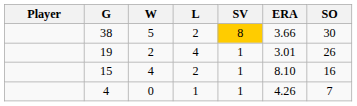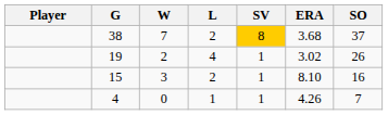 <table class="wikitable sortable">
 <tr>
 <th bgcolor="#DDDDFF" width="16%">Player</th>
 <th bgcolor="#DDDDFF" width="9%">G</th>
 <th bgcolor="#DDDDFF" width="9%">W</th>
 <th bgcolor="#DDDDFF" width="9%">L</th>
 <th bgcolor="#DDDDFF" width="9%">SV</th>
 <th bgcolor="#DDDDFF" width="9%">ERA</th>
 <th bgcolor="#DDDDFF" width="9%">SO</th>
 </tr>
 <tr align="center">
 <td></td>
 <td>38</td>
-<td>5</td>
+<td>7</td>
 <td>2</td>
 <td bgcolor=#ffcc00>8</td>
-<td>3.66</td>
-<td>30</td>
+<td>3.68</td>
+<td>37</td>
 </tr>
 <tr align="center">
 <td></td>
 <td>19</td>
 <td>2</td>
 <td>4</td>
 <td>1</td>
-<td>3.01</td>
+<td>3.02</td>
 <td>26</td>
 </tr>
 <tr align="center">
 <td></td>
 <td>15</td>
-<td>4</td>
+<td>3</td>
 <td>2</td>
 <td>1</td>
 <td>8.10</td>
 <td>16</td>
 </tr>
 <tr align="center">
 <td></td>
 <td>4</td>
 <td>0</td>
 <td>1</td>
 <td>1</td>
 <td>4.26</td>
 <td>7</td>
 </tr>
 </table>
